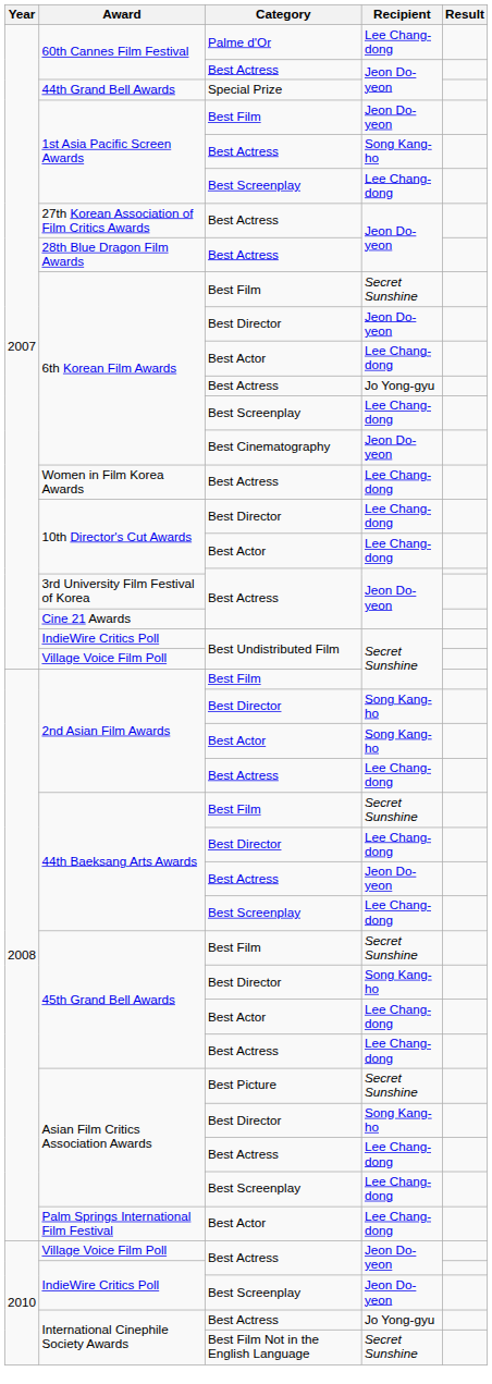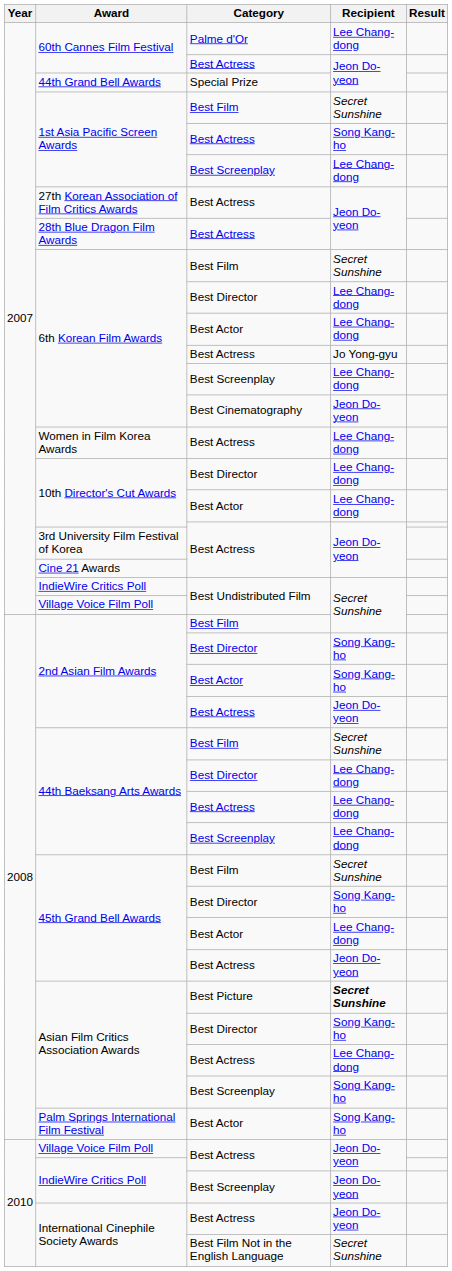 <table class="wikitable sortable">
 <tr>
 <th>Year</th>
 <th>Award</th>
 <th>Category</th>
 <th>Recipient</th>
 <th>Result</th>
 </tr>
 <tr>
 <td rowspan="22">2007</td>
 <td rowspan="2"><a href='#'>60th Cannes Film Festival</a></td>
 <td><a href='#'>Palme d'Or</a></td>
 <td><a href='#'>Lee Chang-dong</a></td>
 <td></td>
 </tr>
 <tr>
 <td><a href='#'>Best Actress</a></td>
 <td rowspan="2"><a href='#'>Jeon Do-yeon</a></td>
 <td></td>
 </tr>
 <tr>
 <td><a href='#'>44th Grand Bell Awards</a></td>
 <td>Special Prize</td>
 <td></td>
 </tr>
 <tr>
 <td rowspan="3"><a href='#'>1st Asia Pacific Screen Awards</a></td>
 <td><a href='#'>Best Film</a></td>
-<td><a href='#'>Jeon Do-yeon</a></td>
+<td><em>Secret Sunshine</em></td>
 <td></td>
 </tr>
 <tr>
 <td><a href='#'>Best Actress</a></td>
 <td><a href='#'>Song Kang-ho</a></td>
 <td></td>
 </tr>
 <tr>
 <td><a href='#'>Best Screenplay</a></td>
 <td><a href='#'>Lee Chang-dong</a></td>
 <td></td>
 </tr>
 <tr>
 <td>27th <a href='#'>Korean Association of Film Critics Awards</a></td>
 <td>Best Actress</td>
 <td rowspan="2"><a href='#'>Jeon Do-yeon</a></td>
 <td></td>
 </tr>
 <tr>
 <td><a href='#'>28th Blue Dragon Film Awards</a></td>
 <td><a href='#'>Best Actress</a></td>
 <td></td>
 </tr>
 <tr>
 <td rowspan="6">6th <a href='#'>Korean Film Awards</a></td>
 <td>Best Film</td>
 <td><em>Secret Sunshine</em></td>
 <td></td>
 </tr>
 <tr>
 <td>Best Director</td>
-<td><a href='#'>Jeon Do-yeon</a></td>
+<td><a href='#'>Lee Chang-dong</a></td>
 <td></td>
 </tr>
 <tr>
 <td>Best Actor</td>
 <td><a href='#'>Lee Chang-dong</a></td>
 <td></td>
 </tr>
 <tr>
 <td>Best Actress</td>
 <td>Jo Yong-gyu</td>
 <td></td>
 </tr>
 <tr>
 <td>Best Screenplay</td>
 <td><a href='#'>Lee Chang-dong</a></td>
 <td></td>
 </tr>
 <tr>
 <td>Best Cinematography</td>
 <td><a href='#'>Jeon Do-yeon</a></td>
 <td></td>
 </tr>
 <tr>
 <td>Women in Film Korea Awards</td>
 <td>Best Actress</td>
 <td><a href='#'>Lee Chang-dong</a></td>
 <td></td>
 </tr>
 <tr>
 <td rowspan="3">10th <a href='#'>Director's Cut Awards</a></td>
 <td>Best Director</td>
 <td><a href='#'>Lee Chang-dong</a></td>
 <td></td>
 </tr>
 <tr>
 <td>Best Actor</td>
 <td><a href='#'>Lee Chang-dong</a></td>
 <td></td>
 </tr>
 <tr>
 <td rowspan="3">Best Actress</td>
 <td rowspan="3"><a href='#'>Jeon Do-yeon</a></td>
 <td></td>
 </tr>
 <tr>
 <td>3rd University Film Festival of Korea</td>
 <td></td>
 </tr>
 <tr>
 <td><a href='#'>Cine 21</a> Awards</td>
 <td></td>
 </tr>
 <tr>
 <td><a href='#'>IndieWire Critics Poll</a></td>
 <td rowspan="2">Best Undistributed Film</td>
 <td rowspan="3"><em>Secret Sunshine</em></td>
 <td></td>
 </tr>
 <tr>
 <td><a href='#'>Village Voice Film Poll</a></td>
 <td></td>
 </tr>
 <tr>
 <td rowspan="17">2008</td>
 <td rowspan="4"><a href='#'>2nd Asian Film Awards</a></td>
 <td><a href='#'>Best Film</a></td>
 <td></td>
 </tr>
 <tr>
 <td><a href='#'>Best Director</a></td>
 <td><a href='#'>Song Kang-ho</a></td>
 <td></td>
 </tr>
 <tr>
 <td><a href='#'>Best Actor</a></td>
 <td><a href='#'>Song Kang-ho</a></td>
 <td></td>
 </tr>
 <tr>
 <td><a href='#'>Best Actress</a></td>
-<td><a href='#'>Lee Chang-dong</a></td>
+<td><a href='#'>Jeon Do-yeon</a></td>
 <td></td>
 </tr>
 <tr>
 <td rowspan="4"><a href='#'>44th Baeksang Arts Awards</a></td>
 <td><a href='#'>Best Film</a></td>
 <td><em>Secret Sunshine</em></td>
 <td></td>
 </tr>
 <tr>
 <td><a href='#'>Best Director</a></td>
 <td><a href='#'>Lee Chang-dong</a></td>
 <td></td>
 </tr>
 <tr>
 <td><a href='#'>Best Actress</a></td>
-<td><a href='#'>Jeon Do-yeon</a></td>
+<td><a href='#'>Lee Chang-dong</a></td>
 <td></td>
 </tr>
 <tr>
 <td><a href='#'>Best Screenplay</a></td>
 <td><a href='#'>Lee Chang-dong</a></td>
 <td></td>
 </tr>
 <tr>
 <td rowspan="4"><a href='#'>45th Grand Bell Awards</a></td>
 <td>Best Film</td>
 <td><em>Secret Sunshine</em></td>
 <td></td>
 </tr>
 <tr>
 <td>Best Director</td>
 <td><a href='#'>Song Kang-ho</a></td>
 <td></td>
 </tr>
 <tr>
 <td>Best Actor</td>
 <td><a href='#'>Lee Chang-dong</a></td>
 <td></td>
 </tr>
 <tr>
 <td>Best Actress</td>
-<td><a href='#'>Lee Chang-dong</a></td>
+<td><a href='#'>Jeon Do-yeon</a></td>
 <td></td>
 </tr>
 <tr>
 <td rowspan="4">Asian Film Critics Association Awards</td>
 <td>Best Picture</td>
-<td><em>Secret Sunshine</em></td>
+<td><strong><em>Secret Sunshine</em></strong></td>
 <td></td>
 </tr>
 <tr>
 <td>Best Director</td>
 <td><a href='#'>Song Kang-ho</a></td>
 <td></td>
 </tr>
 <tr>
 <td>Best Actress</td>
 <td><a href='#'>Lee Chang-dong</a></td>
 <td></td>
 </tr>
 <tr>
 <td>Best Screenplay</td>
-<td><a href='#'>Lee Chang-dong</a></td>
+<td><a href='#'>Song Kang-ho</a></td>
 <td></td>
 </tr>
 <tr>
 <td><a href='#'>Palm Springs International Film Festival</a></td>
 <td>Best Actor</td>
-<td><a href='#'>Lee Chang-dong</a></td>
+<td><a href='#'>Song Kang-ho</a></td>
 <td></td>
 </tr>
 <tr>
 <td rowspan="5">2010</td>
 <td><a href='#'>Village Voice Film Poll</a></td>
 <td rowspan="2">Best Actress</td>
 <td rowspan="2"><a href='#'>Jeon Do-yeon</a></td>
 <td></td>
 </tr>
 <tr>
 <td rowspan="2"><a href='#'>IndieWire Critics Poll</a></td>
 <td></td>
 </tr>
 <tr>
 <td>Best Screenplay</td>
 <td><a href='#'>Jeon Do-yeon</a></td>
 <td></td>
 </tr>
 <tr>
 <td rowspan="2">International Cinephile Society Awards</td>
 <td>Best Actress</td>
-<td>Jo Yong-gyu</td>
+<td><a href='#'>Jeon Do-yeon</a></td>
 <td></td>
 </tr>
 <tr>
 <td>Best Film Not in the English Language</td>
 <td><em>Secret Sunshine</em></td>
 <td></td>
 </tr>
 </table>
